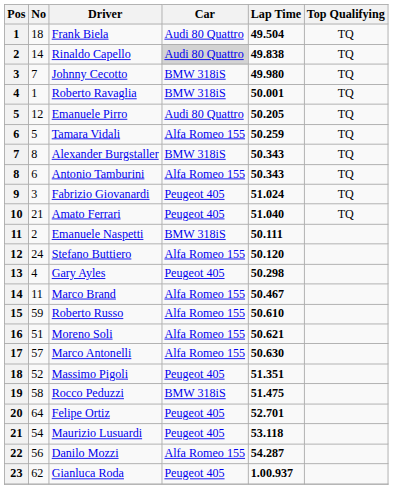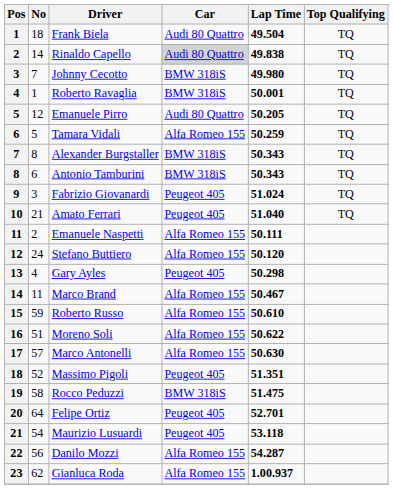 <table class="wikitable" style="font-size: 85%;">
 <tr>
 <th>Pos</th>
 <th>No</th>
 <th>Driver</th>
 <th>Car</th>
 <th>Lap Time</th>
 <th>Top Qualifying</th>
 </tr>
 <tr>
 <th>1</th>
 <td>18</td>
 <td> <a href='#'>Frank Biela</a></td>
 <td><a href='#'>Audi 80 Quattro</a></td>
 <td><strong>49.504</strong></td>
 <td align=center>TQ</td>
 </tr>
 <tr>
 <th>2</th>
 <td>14</td>
 <td> <a href='#'>Rinaldo Capello</a></td>
 <td style="background: lightgrey;"><a href='#'>Audi 80 Quattro</a></td>
 <td><strong>49.838</strong></td>
 <td align=center>TQ</td>
 </tr>
 <tr>
 <th>3</th>
 <td>7</td>
 <td> <a href='#'>Johnny Cecotto</a></td>
 <td><a href='#'>BMW 318iS</a></td>
 <td><strong>49.980</strong></td>
 <td align=center>TQ</td>
 </tr>
 <tr>
 <th>4</th>
 <td>1</td>
 <td> <a href='#'>Roberto Ravaglia</a></td>
 <td><a href='#'>BMW 318iS</a></td>
 <td><strong>50.001</strong></td>
 <td align=center>TQ</td>
 </tr>
 <tr>
 <th>5</th>
 <td>12</td>
 <td> <a href='#'>Emanuele Pirro</a></td>
 <td><a href='#'>Audi 80 Quattro</a></td>
 <td><strong>50.205</strong></td>
 <td align=center>TQ</td>
 </tr>
 <tr>
 <th>6</th>
 <td>5</td>
 <td> <a href='#'>Tamara Vidali</a></td>
 <td><a href='#'>Alfa Romeo 155</a></td>
 <td><strong>50.259</strong></td>
 <td align=center>TQ</td>
 </tr>
 <tr>
 <th>7</th>
 <td>8</td>
 <td> <a href='#'> Alexander Burgstaller</a></td>
 <td><a href='#'>BMW 318iS</a></td>
 <td><strong>50.343</strong></td>
 <td align=center>TQ</td>
 </tr>
 <tr>
 <th>8</th>
 <td>6</td>
 <td> <a href='#'>Antonio Tamburini</a></td>
-<td><a href='#'>Alfa Romeo 155</a></td>
+<td><a href='#'>BMW 318iS</a></td>
 <td><strong>50.343</strong></td>
 <td align=center>TQ</td>
 </tr>
 <tr>
 <th>9</th>
 <td>3</td>
 <td> <a href='#'>Fabrizio Giovanardi</a></td>
 <td><a href='#'>Peugeot 405</a></td>
 <td><strong>51.024</strong></td>
 <td align=center>TQ</td>
 </tr>
 <tr>
 <th>10</th>
 <td>21</td>
 <td> <a href='#'>Amato Ferrari</a></td>
 <td><a href='#'>Peugeot 405</a></td>
 <td><strong>51.040</strong></td>
 <td align=center>TQ</td>
 </tr>
 <tr>
 <th>11</th>
 <td>2</td>
 <td> <a href='#'>Emanuele Naspetti</a></td>
-<td><a href='#'>BMW 318iS</a></td>
+<td><a href='#'>Alfa Romeo 155</a></td>
 <td><strong>50.111</strong></td>
 <td></td>
 </tr>
 <tr>
 <th>12</th>
 <td>24</td>
 <td> <a href='#'>Stefano Buttiero</a></td>
 <td><a href='#'>Alfa Romeo 155</a></td>
 <td><strong>50.120</strong></td>
 <td></td>
 </tr>
 <tr>
 <th>13</th>
 <td>4</td>
 <td> <a href='#'>Gary Ayles</a></td>
 <td><a href='#'>Peugeot 405</a></td>
 <td><strong>50.298</strong></td>
 <td></td>
 </tr>
 <tr>
 <th>14</th>
 <td>11</td>
 <td> <a href='#'>Marco Brand</a></td>
 <td><a href='#'>Alfa Romeo 155</a></td>
 <td><strong>50.467</strong></td>
 <td></td>
 </tr>
 <tr>
 <th>15</th>
 <td>59</td>
 <td> <a href='#'>Roberto Russo</a></td>
 <td><a href='#'>Alfa Romeo 155</a></td>
 <td><strong>50.610</strong></td>
 <td></td>
 </tr>
 <tr>
 <th>16</th>
 <td>51</td>
 <td> <a href='#'>Moreno Soli</a></td>
 <td><a href='#'>Alfa Romeo 155</a></td>
-<td><strong>50.621</strong></td>
+<td><strong>50.622</strong></td>
 <td></td>
 </tr>
 <tr>
 <th>17</th>
 <td>57</td>
 <td> <a href='#'>Marco Antonelli</a></td>
 <td><a href='#'>Alfa Romeo 155</a></td>
 <td><strong>50.630</strong></td>
 <td></td>
 </tr>
 <tr>
 <th>18</th>
 <td>52</td>
 <td> <a href='#'>Massimo Pigoli</a></td>
 <td><a href='#'>Peugeot 405</a></td>
 <td><strong>51.351</strong></td>
 <td></td>
 </tr>
 <tr>
 <th>19</th>
 <td>58</td>
 <td> <a href='#'>Rocco Peduzzi</a></td>
 <td><a href='#'>BMW 318iS</a></td>
 <td><strong>51.475</strong></td>
 <td></td>
 </tr>
 <tr>
 <th>20</th>
 <td>64</td>
 <td> <a href='#'>Felipe Ortiz</a></td>
 <td><a href='#'>Peugeot 405</a></td>
 <td><strong>52.701</strong></td>
 <td></td>
 </tr>
 <tr>
 <th>21</th>
 <td>54</td>
 <td> <a href='#'>Maurizio Lusuardi</a></td>
 <td><a href='#'>Peugeot 405</a></td>
 <td><strong>53.118</strong></td>
 <td></td>
 </tr>
 <tr>
 <th>22</th>
 <td>56</td>
 <td> <a href='#'>Danilo Mozzi</a></td>
 <td><a href='#'>Alfa Romeo 155</a></td>
 <td><strong>54.287</strong></td>
 <td></td>
 </tr>
 <tr>
 <th>23</th>
 <td>62</td>
 <td> <a href='#'>Gianluca Roda</a></td>
-<td><a href='#'>Peugeot 405</a></td>
+<td><a href='#'>Alfa Romeo 155</a></td>
 <td><strong>1.00.937</strong></td>
 <td></td>
 </tr>
 <tr>
 </tr>
 </table>
